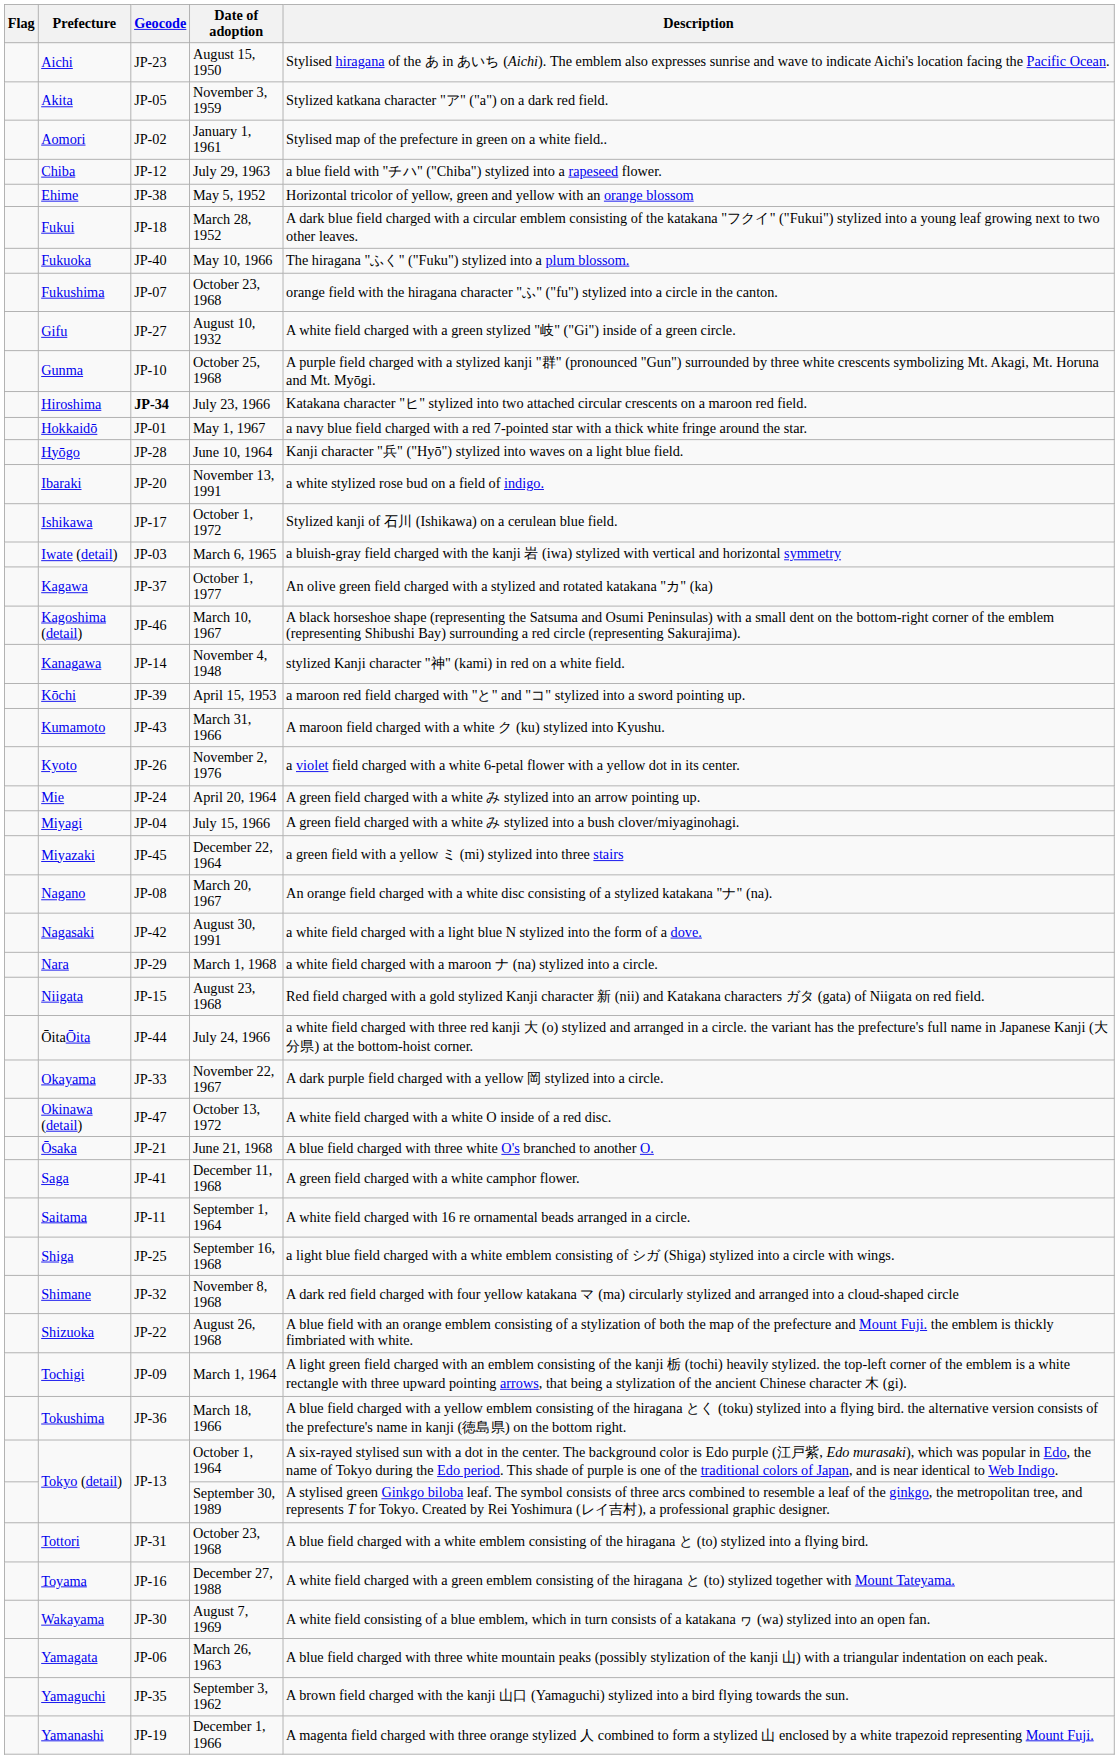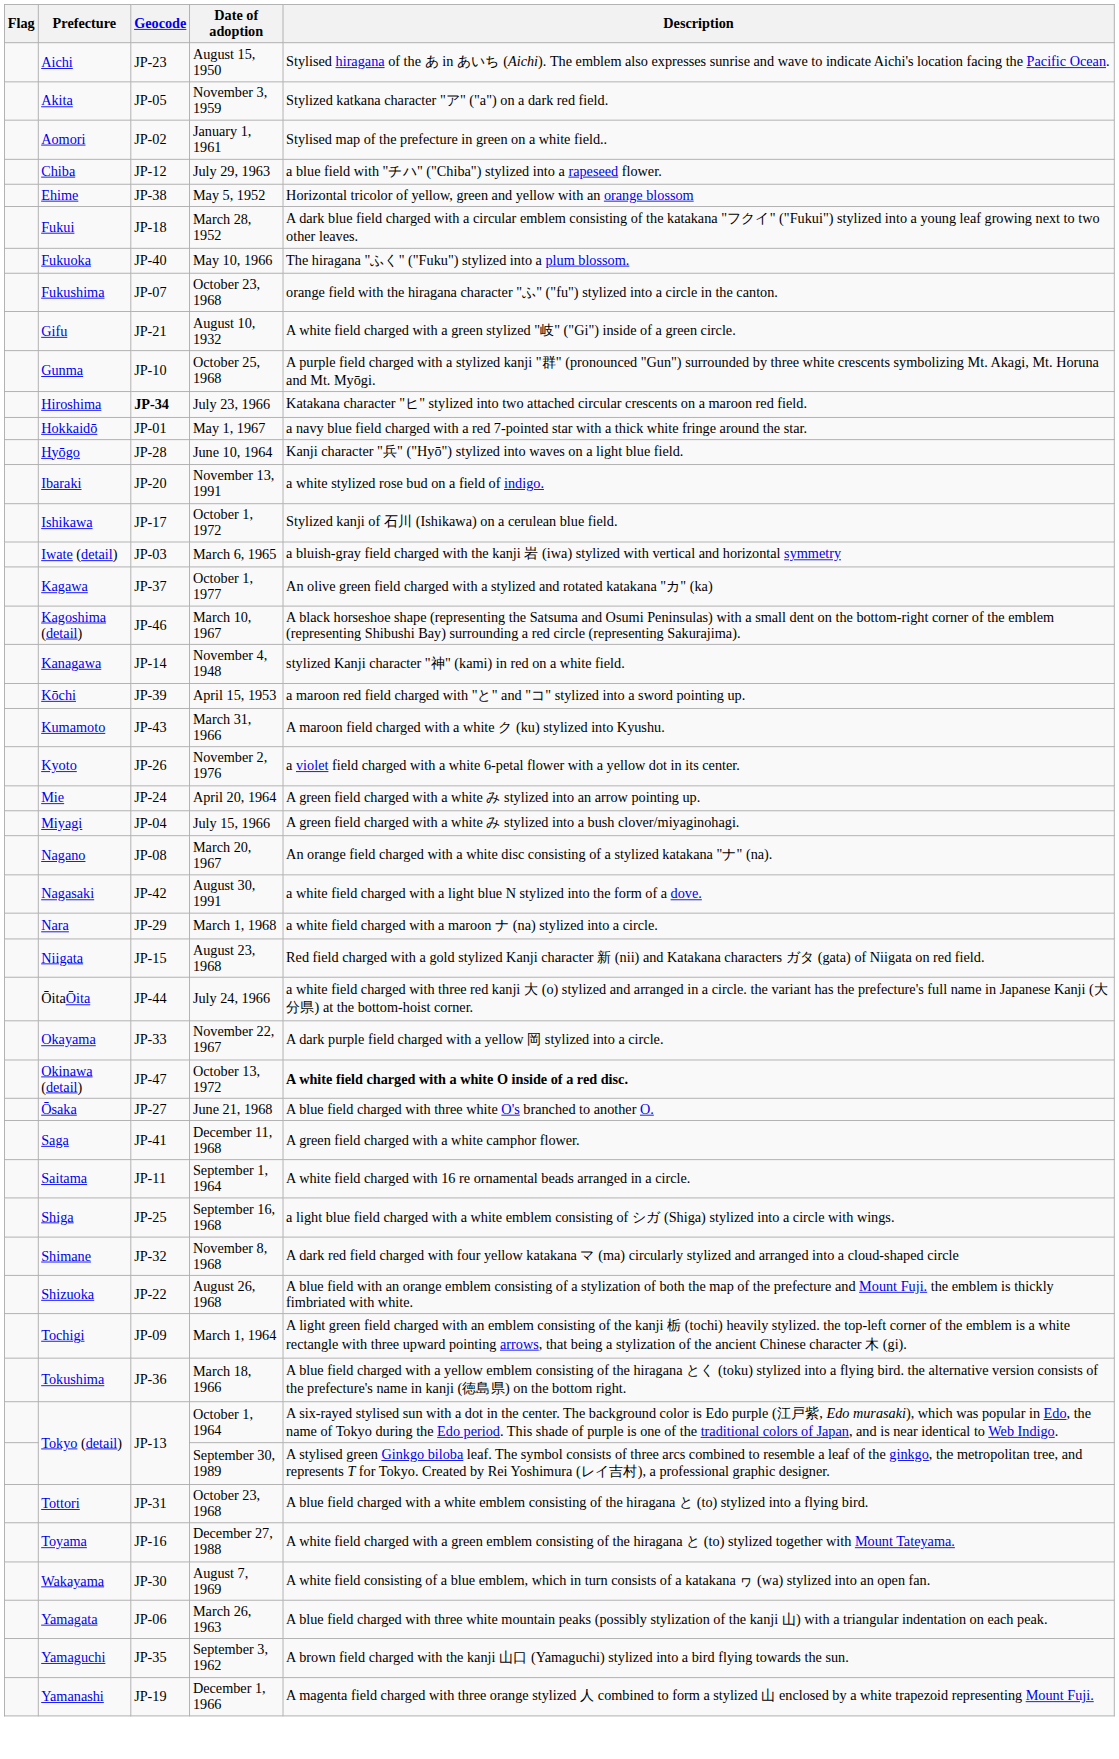 <table class="wikitable sortable">
 <tr>
 <th>Flag</th>
 <th>Prefecture</th>
 <th><a href='#'>Geocode</a></th>
 <th>Date of adoption</th>
 <th>Description</th>
 </tr>
 <tr>
 <td></td>
 <td><a href='#'>Aichi</a></td>
 <td>JP-23</td>
 <td>August 15, 1950</td>
 <td>Stylised <a href='#'>hiragana</a> of the あ in あいち (<em>Aichi</em>). The emblem also expresses sunrise and wave to indicate Aichi's location facing the <a href='#'>Pacific Ocean</a>.</td>
 </tr>
 <tr>
 <td></td>
 <td><a href='#'>Akita</a></td>
 <td>JP-05</td>
 <td>November 3, 1959</td>
 <td>Stylized katkana character "ア" ("a") on a dark red field.</td>
 </tr>
 <tr>
 <td></td>
 <td><a href='#'>Aomori</a></td>
 <td>JP-02</td>
 <td>January 1, 1961</td>
 <td>Stylised map of the prefecture in green on a white field..</td>
 </tr>
 <tr>
 <td></td>
 <td><a href='#'>Chiba</a></td>
 <td>JP-12</td>
 <td>July 29, 1963</td>
 <td>a blue field with "チハ" ("Chiba") stylized into a <a href='#'>rapeseed</a> flower.</td>
 </tr>
 <tr>
 <td></td>
 <td><a href='#'>Ehime</a></td>
 <td>JP-38</td>
 <td>May 5, 1952</td>
 <td>Horizontal tricolor of yellow, green and yellow with an <a href='#'>orange blossom</a></td>
 </tr>
 <tr>
 <td></td>
 <td><a href='#'>Fukui</a></td>
 <td>JP-18</td>
 <td>March 28, 1952</td>
 <td>A dark blue field charged with a circular emblem consisting of the katakana "フクイ" ("Fukui") stylized into a young leaf growing next to two other leaves.</td>
 </tr>
 <tr>
 <td></td>
 <td><a href='#'>Fukuoka</a></td>
 <td>JP-40</td>
 <td>May 10, 1966</td>
 <td>The hiragana "ふく" ("Fuku") stylized into a <a href='#'>plum blossom.</a></td>
 </tr>
 <tr>
 <td></td>
 <td><a href='#'>Fukushima</a></td>
 <td>JP-07</td>
 <td>October 23, 1968</td>
 <td>orange field with the hiragana character "ふ" ("fu") stylized into a circle in the canton.</td>
 </tr>
 <tr>
 <td></td>
 <td><a href='#'>Gifu</a></td>
-<td>JP-27</td>
+<td>JP-21</td>
 <td>August 10, 1932</td>
 <td>A white field charged with a green stylized "岐" ("Gi") inside of a green circle.</td>
 </tr>
 <tr>
 <td></td>
 <td><a href='#'>Gunma</a></td>
 <td>JP-10</td>
 <td>October 25, 1968</td>
 <td>A purple field charged with a stylized kanji "群" (pronounced "Gun") surrounded by three white crescents symbolizing Mt. Akagi, Mt. Horuna and Mt. Myōgi.</td>
 </tr>
 <tr>
 <td></td>
 <td><a href='#'>Hiroshima</a></td>
 <td><strong>JP-34</strong></td>
 <td>July 23, 1966</td>
 <td>Katakana character "ヒ" stylized into two attached circular crescents on a maroon red field.</td>
 </tr>
 <tr>
 <td></td>
 <td><a href='#'>Hokkaidō</a></td>
 <td>JP-01</td>
 <td>May 1, 1967</td>
 <td>a navy blue field charged with a red 7-pointed star with a thick white fringe around the star.</td>
 </tr>
 <tr>
 <td></td>
 <td><a href='#'>Hyōgo</a></td>
 <td>JP-28</td>
 <td>June 10, 1964</td>
 <td>Kanji character "兵" ("Hyō") stylized into waves on a light blue field.</td>
 </tr>
 <tr>
 <td></td>
 <td><a href='#'>Ibaraki</a></td>
 <td>JP-20</td>
 <td>November 13, 1991</td>
 <td>a white stylized rose bud on a field of <a href='#'>indigo.</a></td>
 </tr>
 <tr>
 <td></td>
 <td><a href='#'>Ishikawa</a></td>
 <td>JP-17</td>
 <td>October 1, 1972</td>
 <td>Stylized kanji of 石川 (Ishikawa) on a cerulean blue field.</td>
 </tr>
 <tr>
 <td></td>
 <td><a href='#'>Iwate</a> (<a href='#'>detail</a>)</td>
 <td>JP-03</td>
 <td>March 6, 1965</td>
 <td>a bluish-gray field charged with the kanji 岩 (iwa) stylized with vertical and horizontal <a href='#'>symmetry</a></td>
 </tr>
 <tr>
 <td></td>
 <td><a href='#'>Kagawa</a></td>
 <td>JP-37</td>
 <td>October 1, 1977</td>
 <td>An olive green field charged with a stylized and rotated katakana "カ" (ka)</td>
 </tr>
 <tr>
 <td></td>
 <td><a href='#'>Kagoshima</a> (<a href='#'>detail</a>)</td>
 <td>JP-46</td>
 <td>March 10, 1967</td>
 <td>A black horseshoe shape (representing the Satsuma and Osumi Peninsulas) with a small dent on the bottom-right corner of the emblem (representing Shibushi Bay) surrounding a red circle (representing Sakurajima).</td>
 </tr>
 <tr>
 <td></td>
 <td><a href='#'>Kanagawa</a></td>
 <td>JP-14</td>
 <td>November 4, 1948</td>
 <td>stylized Kanji character "神" (kami) in red on a white field.</td>
 </tr>
 <tr>
 <td></td>
 <td><a href='#'>Kōchi</a></td>
 <td>JP-39</td>
 <td>April 15, 1953</td>
 <td>a maroon red field charged with "と" and "コ" stylized into a sword pointing up.</td>
 </tr>
 <tr>
 <td></td>
 <td><a href='#'>Kumamoto</a></td>
 <td>JP-43</td>
 <td>March 31, 1966</td>
 <td>A maroon field charged with a white ク (ku) stylized into Kyushu.</td>
 </tr>
 <tr>
 <td></td>
 <td><a href='#'>Kyoto</a></td>
 <td>JP-26</td>
 <td>November 2, 1976</td>
 <td>a <a href='#'>violet</a> field charged with a white 6-petal flower with a yellow dot in its center.</td>
 </tr>
 <tr>
 <td></td>
 <td><a href='#'>Mie</a></td>
 <td>JP-24</td>
 <td>April 20, 1964</td>
 <td>A green field charged with a white み stylized into an arrow pointing up.</td>
 </tr>
 <tr>
 <td></td>
 <td><a href='#'>Miyagi</a></td>
 <td>JP-04</td>
 <td>July 15, 1966</td>
 <td>A green field charged with a white み stylized into a bush clover/miyaginohagi.</td>
 </tr>
 <tr>
 <td></td>
-<td><a href='#'>Miyazaki</a></td>
-<td>JP-45</td>
-<td>December 22, 1964</td>
-<td>a green field with a yellow ミ (mi) stylized into three <a href='#'>stairs</a></td>
-</tr>
-<tr>
-<td></td>
 <td><a href='#'>Nagano</a></td>
 <td>JP-08</td>
 <td>March 20, 1967</td>
 <td>An orange field charged with a white disc consisting of a stylized katakana "ナ" (na).</td>
 </tr>
 <tr>
 <td></td>
 <td><a href='#'>Nagasaki</a></td>
 <td>JP-42</td>
 <td>August 30, 1991</td>
 <td>a white field charged with a light blue N stylized into the form of a <a href='#'>dove.</a></td>
 </tr>
 <tr>
 <td></td>
 <td><a href='#'>Nara</a></td>
 <td>JP-29</td>
 <td>March 1, 1968</td>
 <td>a white field charged with a maroon ナ (na) stylized into a circle.</td>
 </tr>
 <tr>
 <td></td>
 <td><a href='#'>Niigata</a></td>
 <td>JP-15</td>
 <td>August 23, 1968</td>
 <td>Red field charged with a gold stylized Kanji character 新 (nii) and Katakana characters ガタ (gata) of Niigata on red field.</td>
 </tr>
 <tr>
 <td><br><br></td>
 <td><span>Ōita</span><a href='#'>Ōita</a></td>
 <td>JP-44</td>
 <td>July 24, 1966</td>
 <td>a white field charged with three red kanji 大 (o) stylized and arranged in a circle. the variant has the prefecture's full name in Japanese Kanji (大分県) at the bottom-hoist corner.</td>
 </tr>
 <tr>
 <td></td>
 <td><a href='#'>Okayama</a></td>
 <td>JP-33</td>
 <td>November 22, 1967</td>
 <td>A dark purple field charged with a yellow 岡 stylized into a circle.</td>
 </tr>
 <tr>
 <td></td>
 <td><a href='#'>Okinawa</a> (<a href='#'>detail</a>)</td>
 <td>JP-47</td>
 <td>October 13, 1972</td>
-<td>A white field charged with a white O inside of a red disc.</td>
+<td><strong>A white field charged with a white O inside of a red disc.</strong></td>
 </tr>
 <tr>
 <td></td>
 <td><a href='#'>Ōsaka</a></td>
-<td>JP-21</td>
+<td>JP-27</td>
 <td>June 21, 1968</td>
 <td>A blue field charged with three white <a href='#'>O's</a> branched to another <a href='#'>O.</a></td>
 </tr>
 <tr>
 <td></td>
 <td><a href='#'>Saga</a></td>
 <td>JP-41</td>
 <td>December 11, 1968</td>
 <td>A green field charged with a white camphor flower.</td>
 </tr>
 <tr>
 <td></td>
 <td><a href='#'>Saitama</a></td>
 <td>JP-11</td>
 <td>September 1, 1964</td>
 <td>A white field charged with 16 re ornamental beads arranged in a circle.</td>
 </tr>
 <tr>
 <td></td>
 <td><a href='#'>Shiga</a></td>
 <td>JP-25</td>
 <td>September 16, 1968</td>
 <td>a light blue field charged with a white emblem consisting of シガ (Shiga) stylized into a circle with wings.</td>
 </tr>
 <tr>
 <td></td>
 <td><a href='#'>Shimane</a></td>
 <td>JP-32</td>
 <td>November 8, 1968</td>
 <td>A dark red field charged with four yellow katakana マ (ma) circularly stylized and arranged into a cloud-shaped circle</td>
 </tr>
 <tr>
 <td></td>
 <td><a href='#'>Shizuoka</a></td>
 <td>JP-22</td>
 <td>August 26, 1968</td>
 <td>A blue field with an orange emblem consisting of a stylization of both the map of the prefecture and <a href='#'>Mount Fuji.</a> the emblem is thickly fimbriated with white.</td>
 </tr>
 <tr>
 <td></td>
 <td><a href='#'>Tochigi</a></td>
 <td>JP-09</td>
 <td>March 1, 1964</td>
 <td>A light green field charged with an emblem consisting of the kanji 栃 (tochi) heavily stylized. the top-left corner of the emblem is a white rectangle with three upward pointing <a href='#'>arrows</a>, that being a stylization of the ancient Chinese character 木 (gi).</td>
 </tr>
 <tr>
 <td><br><br></td>
 <td><a href='#'>Tokushima</a></td>
 <td>JP-36</td>
 <td>March 18, 1966</td>
 <td>A blue field charged with a yellow emblem consisting of the hiragana とく (toku) stylized into a flying bird. the alternative version consists of the prefecture's name in kanji (徳島県) on the bottom right.</td>
 </tr>
 <tr>
 <td></td>
 <td rowspan=2><a href='#'>Tokyo</a> (<a href='#'>detail</a>)</td>
 <td rowspan="2">JP-13</td>
 <td>October 1, 1964</td>
 <td>A six-rayed stylised sun with a dot in the center. The background color is Edo purple (江戸紫, <em>Edo murasaki</em>), which was popular in <a href='#'>Edo</a>, the name of Tokyo during the <a href='#'>Edo period</a>. This shade of purple is one of the <a href='#'>traditional colors of Japan</a>, and is near identical to <a href='#'>Web Indigo</a>.</td>
 </tr>
 <tr>
 <td></td>
 <td>September 30, 1989</td>
 <td>A stylised green <a href='#'>Ginkgo biloba</a> leaf. The symbol consists of three arcs combined to resemble a leaf of the <a href='#'>ginkgo</a>, the metropolitan tree, and represents <em>T</em> for Tokyo. Created by Rei Yoshimura (レイ吉村), a professional graphic designer.</td>
 </tr>
 <tr>
 <td></td>
 <td><a href='#'>Tottori</a></td>
 <td>JP-31</td>
 <td>October 23, 1968</td>
 <td>A blue field charged with a white emblem consisting of the hiragana と (to) stylized into a flying bird.</td>
 </tr>
 <tr>
 <td></td>
 <td><a href='#'>Toyama</a></td>
 <td>JP-16</td>
 <td>December 27, 1988</td>
 <td>A white field charged with a green emblem consisting of the hiragana と (to) stylized together with <a href='#'>Mount Tateyama.</a></td>
 </tr>
 <tr>
 <td></td>
 <td><a href='#'>Wakayama</a></td>
 <td>JP-30</td>
 <td>August 7, 1969</td>
 <td>A white field consisting of a blue emblem, which in turn consists of a katakana ヮ (wa) stylized into an open fan.</td>
 </tr>
 <tr>
 <td></td>
 <td><a href='#'>Yamagata</a></td>
 <td>JP-06</td>
 <td>March 26, 1963</td>
 <td>A blue field charged with three white mountain peaks (possibly stylization of the kanji 山) with a triangular indentation on each peak.</td>
 </tr>
 <tr>
 <td></td>
 <td><a href='#'>Yamaguchi</a></td>
 <td>JP-35</td>
 <td>September 3, 1962</td>
 <td>A brown field charged with the kanji 山口 (Yamaguchi) stylized into a bird flying towards the sun.</td>
 </tr>
 <tr>
 <td></td>
 <td><a href='#'>Yamanashi</a></td>
 <td>JP-19</td>
 <td>December 1, 1966</td>
 <td>A magenta field charged with three orange stylized 人 combined to form a stylized 山 enclosed by a white trapezoid representing <a href='#'>Mount Fuji.</a></td>
 </tr>
 </table>
